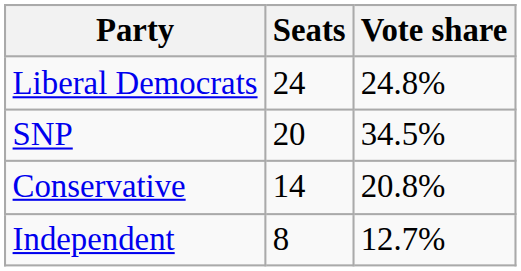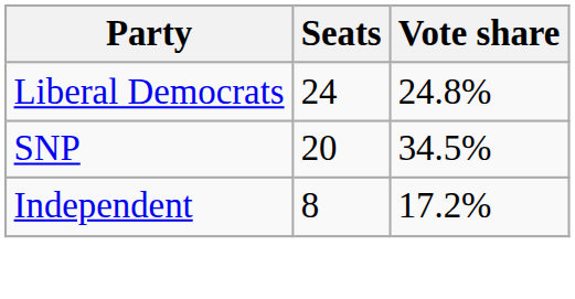 <table class="wikitable">
 <tr>
 <th>Party</th>
 <th>Seats</th>
 <th>Vote share</th>
 </tr>
 <tr>
 <td><a href='#'>Liberal Democrats</a></td>
 <td>24</td>
 <td>24.8%</td>
 </tr>
 <tr>
 <td><a href='#'>SNP</a></td>
 <td>20</td>
 <td>34.5%</td>
 </tr>
 <tr>
-<td><a href='#'>Conservative</a></td>
-<td>14</td>
-<td>20.8%</td>
-</tr>
-<tr>
 <td><a href='#'>Independent</a></td>
 <td>8</td>
-<td>12.7%</td>
+<td>17.2%</td>
 </tr>
 </table>
